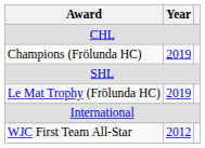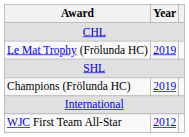 <table class="wikitable">
 <tr>
 <th>Award</th>
 <th>Year</th>
 <th></th>
 </tr>
 <tr ALIGN="center" bgcolor="#e0e0e0">
 <td colspan="3"><a href='#'>CHL</a></td>
 </tr>
 <tr>
-<td>Champions (Frölunda HC)</td>
+<td><a href='#'>Le Mat Trophy</a> (Frölunda HC)</td>
 <td><a href='#'>2019</a></td>
 <td></td>
 </tr>
 <tr ALIGN="center" bgcolor="#e0e0e0">
 <td colspan="3"><a href='#'>SHL</a></td>
 </tr>
 <tr>
-<td><a href='#'>Le Mat Trophy</a> (Frölunda HC)</td>
+<td>Champions (Frölunda HC)</td>
 <td><a href='#'>2019</a></td>
 <td></td>
 </tr>
 <tr ALIGN="center" bgcolor="#e0e0e0">
 <td colspan="3"><a href='#'>International</a></td>
 </tr>
 <tr>
 <td><a href='#'>WJC</a> First Team All-Star</td>
 <td><a href='#'>2012</a></td>
 <td></td>
 </tr>
 </table>
